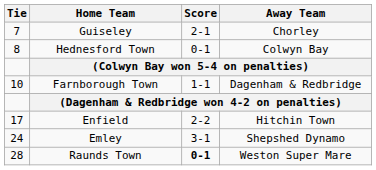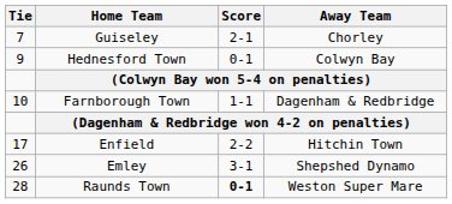 <table class="wikitable" style="text-align:center;">
 <tr>
 <th width=20>Tie</th>
 <th width=175>Home Team</th>
 <th width=20>Score</th>
 <th width=175>Away Team</th>
 </tr>
 <tr>
 <td>7</td>
 <td>Guiseley</td>
 <td>2-1</td>
 <td>Chorley</td>
 </tr>
 <tr>
-<td>8</td>
+<td>9</td>
 <td>Hednesford Town</td>
 <td>0-1</td>
 <td>Colwyn Bay</td>
 </tr>
 <tr>
 <td></td>
 <th colspan="5">(Colwyn Bay won 5-4 on penalties)</th>
 </tr>
 <tr>
 <td>10</td>
 <td>Farnborough Town</td>
 <td>1-1</td>
 <td>Dagenham & Redbridge</td>
 </tr>
 <tr>
 <td></td>
 <th colspan="5">(Dagenham & Redbridge won 4-2 on penalties)</th>
 </tr>
 <tr>
 <td>17</td>
 <td>Enfield</td>
 <td>2-2</td>
 <td>Hitchin Town</td>
 </tr>
 <tr>
-<td>24</td>
+<td>26</td>
 <td>Emley</td>
 <td>3-1</td>
 <td>Shepshed Dynamo</td>
 </tr>
 <tr>
 <td>28</td>
 <td>Raunds Town</td>
 <td><strong>0-1</strong></td>
 <td>Weston Super Mare</td>
 </tr>
 </table>
